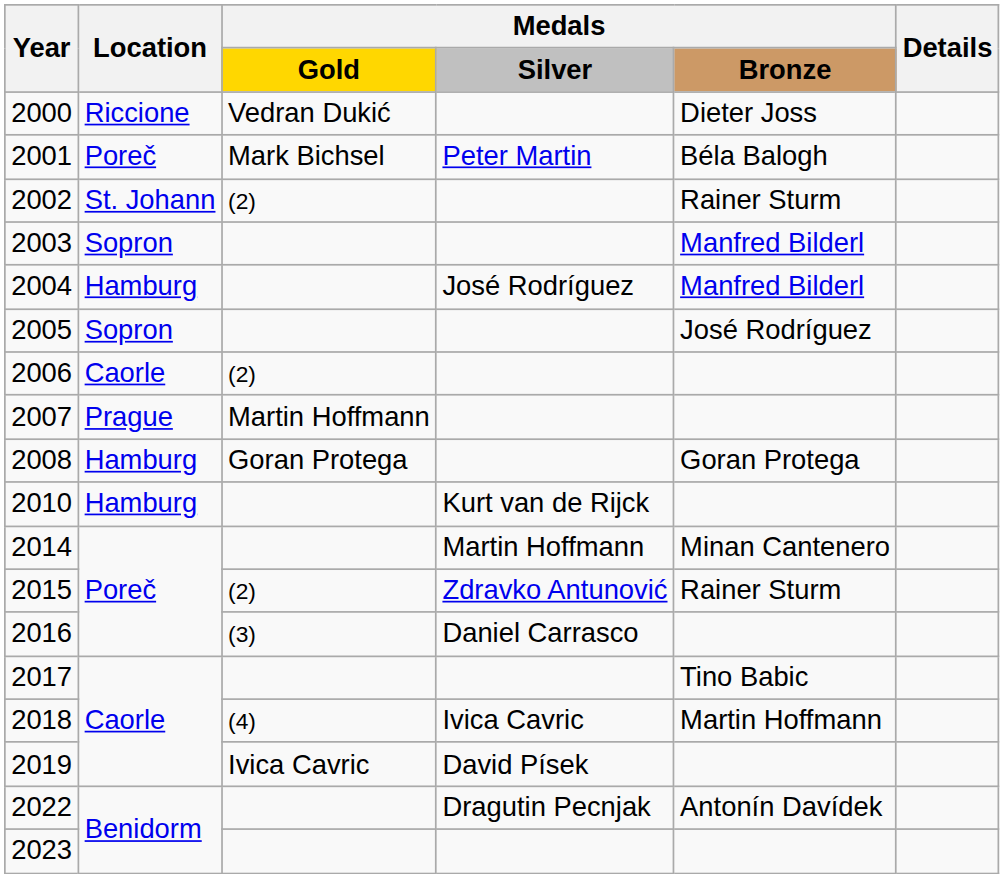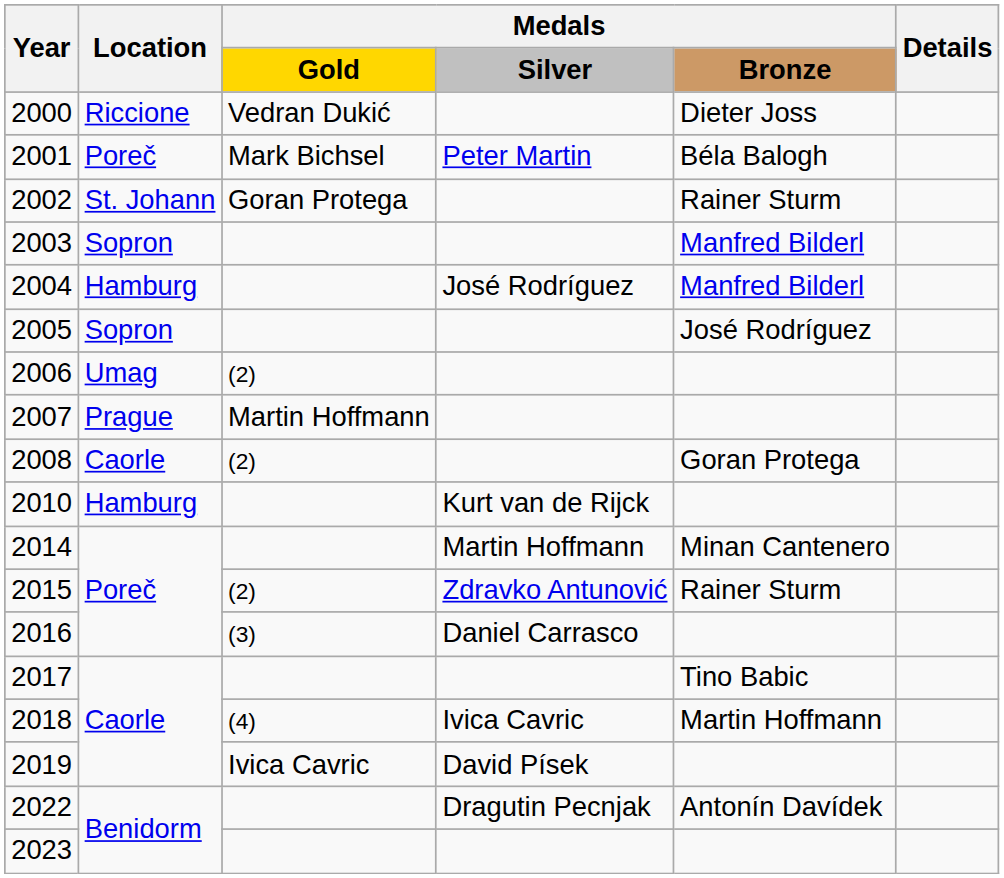 <table class="wikitable">
 <tr>
 <th rowspan="2">Year</th>
 <th rowspan="2">Location</th>
 <th colspan="3">Medals</th>
 <th rowspan="2">Details</th>
 </tr>
 <tr style="text-align:center;">
 <td bgcolor="gold"><strong>Gold</strong></td>
 <td bgcolor="silver"><strong>Silver</strong></td>
 <td bgcolor="cc9966"><strong>Bronze</strong></td>
 </tr>
 <tr>
 <td>2000</td>
 <td> <a href='#'>Riccione</a></td>
 <td> Vedran Dukić</td>
 <td></td>
 <td> Dieter Joss</td>
 <td></td>
 </tr>
 <tr>
 <td>2001</td>
 <td> <a href='#'>Poreč</a></td>
 <td> Mark Bichsel</td>
 <td> <a href='#'>Peter Martin</a></td>
 <td> Béla Balogh</td>
 <td></td>
 </tr>
 <tr>
 <td>2002</td>
 <td> <a href='#'>St. Johann</a></td>
-<td> <small>(2)</small></td>
+<td> Goran Protega</td>
 <td></td>
 <td> Rainer Sturm</td>
 <td></td>
 </tr>
 <tr>
 <td>2003</td>
 <td> <a href='#'>Sopron</a></td>
 <td></td>
 <td></td>
 <td> <a href='#'>Manfred Bilderl</a></td>
 <td></td>
 </tr>
 <tr>
 <td>2004</td>
 <td> <a href='#'>Hamburg</a></td>
 <td></td>
 <td> José Rodríguez</td>
 <td> <a href='#'>Manfred Bilderl</a></td>
 <td></td>
 </tr>
 <tr>
 <td>2005</td>
 <td> <a href='#'>Sopron</a></td>
 <td></td>
 <td></td>
 <td> José Rodríguez</td>
 <td></td>
 </tr>
 <tr>
 <td>2006</td>
-<td> <a href='#'>Caorle</a></td>
+<td> <a href='#'>Umag</a></td>
 <td> <small>(2)</small></td>
 <td></td>
 <td></td>
 <td></td>
 </tr>
 <tr>
 <td>2007</td>
 <td> <a href='#'>Prague</a></td>
 <td> Martin Hoffmann</td>
 <td></td>
 <td></td>
 <td></td>
 </tr>
 <tr>
 <td>2008</td>
-<td> <a href='#'>Hamburg</a></td>
-<td> Goran Protega</td>
+<td> <a href='#'>Caorle</a></td>
+<td> <small>(2)</small></td>
 <td></td>
 <td> Goran Protega</td>
 <td></td>
 </tr>
 <tr>
 <td>2010</td>
 <td> <a href='#'>Hamburg</a></td>
 <td></td>
 <td> Kurt van de Rijck</td>
 <td></td>
 <td></td>
 </tr>
 <tr>
 <td>2014</td>
 <td rowspan="3"> <a href='#'>Poreč</a></td>
 <td></td>
 <td> Martin Hoffmann</td>
 <td> Minan Cantenero</td>
 <td></td>
 </tr>
 <tr>
 <td>2015</td>
 <td> <small>(2)</small></td>
 <td> <a href='#'>Zdravko Antunović</a></td>
 <td> Rainer Sturm</td>
 <td></td>
 </tr>
 <tr>
 <td>2016</td>
 <td> <small>(3)</small></td>
 <td> Daniel Carrasco</td>
 <td></td>
 <td></td>
 </tr>
 <tr>
 <td>2017</td>
 <td rowspan="3"> <a href='#'>Caorle</a></td>
 <td></td>
 <td></td>
 <td> Tino Babic</td>
 <td></td>
 </tr>
 <tr>
 <td>2018</td>
 <td> <small>(4)</small></td>
 <td> Ivica Cavric</td>
 <td> Martin Hoffmann</td>
 <td></td>
 </tr>
 <tr>
 <td>2019</td>
 <td> Ivica Cavric</td>
 <td> David Písek</td>
 <td></td>
 <td></td>
 </tr>
 <tr>
 <td>2022</td>
 <td rowspan="2"> <a href='#'>Benidorm</a></td>
 <td></td>
 <td> Dragutin Pecnjak</td>
 <td> Antonín Davídek</td>
 <td></td>
 </tr>
 <tr>
 <td>2023</td>
 <td></td>
 <td></td>
 <td></td>
 <td></td>
 </tr>
 </table>
